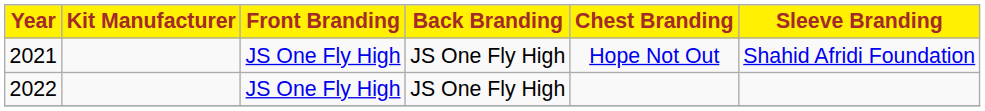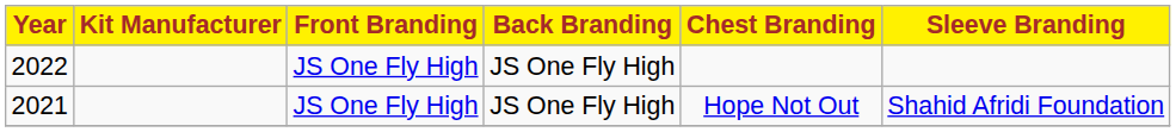 <table class="wikitable" style="text-align: center;">
 <tr>
 <th style="background:#FFF100; color:brown; text-align:center;">Year</th>
 <th style="background:#FFF100; color:brown; text-align:center;">Kit Manufacturer</th>
 <th style="background:#FFF100; color:brown; text-align:center;">Front Branding</th>
 <th style="background:#FFF100; color:brown; text-align:center;">Back Branding</th>
 <th style="background:#FFF100; color:brown; text-align:center;">Chest Branding</th>
 <th style="background:#FFF100; color:brown; text-align:center;">Sleeve Branding</th>
 </tr>
 <tr>
+<td>2022</td>
+<td></td>
+<td><a href='#'>JS One Fly High</a></td>
+<td>JS One Fly High</td>
+<td></td>
+<td></td>
+</tr>
+<tr>
 <td>2021</td>
 <td></td>
 <td><a href='#'>JS One Fly High</a></td>
 <td>JS One Fly High</td>
 <td><a href='#'>Hope Not Out</a></td>
 <td><a href='#'>Shahid Afridi Foundation</a></td>
 </tr>
 <tr>
-<td>2022</td>
-<td></td>
-<td><a href='#'>JS One Fly High</a></td>
-<td>JS One Fly High</td>
-<td></td>
-<td></td>
-</tr>
-<tr>
 </tr>
 </table>
